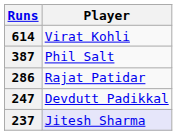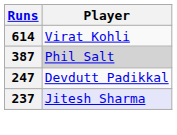 <table class="wikitable">
 <tr>
 <th scope=col><a href='#'>Runs</a></th>
 <th scope=col>Player</th>
 </tr>
 <tr>
 <th scope=row>614</th>
 <td><a href='#'>Virat Kohli</a></td>
 </tr>
 <tr>
 <th scope=row>387</th>
-<td><a href='#'>Phil Salt</a></td>
-</tr>
-<tr>
-<th scope=row>286</th>
-<td><a href='#'>Rajat Patidar</a></td>
+<td style="background: lightgrey;"><a href='#'>Phil Salt</a></td>
 </tr>
 <tr>
 <th scope=row>247</th>
 <td><a href='#'>Devdutt Padikkal</a></td>
 </tr>
 <tr>
 <th scope=row>237</th>
 <td style="background: lavender;"><a href='#'>Jitesh Sharma</a></td>
 </tr>
 </table>
